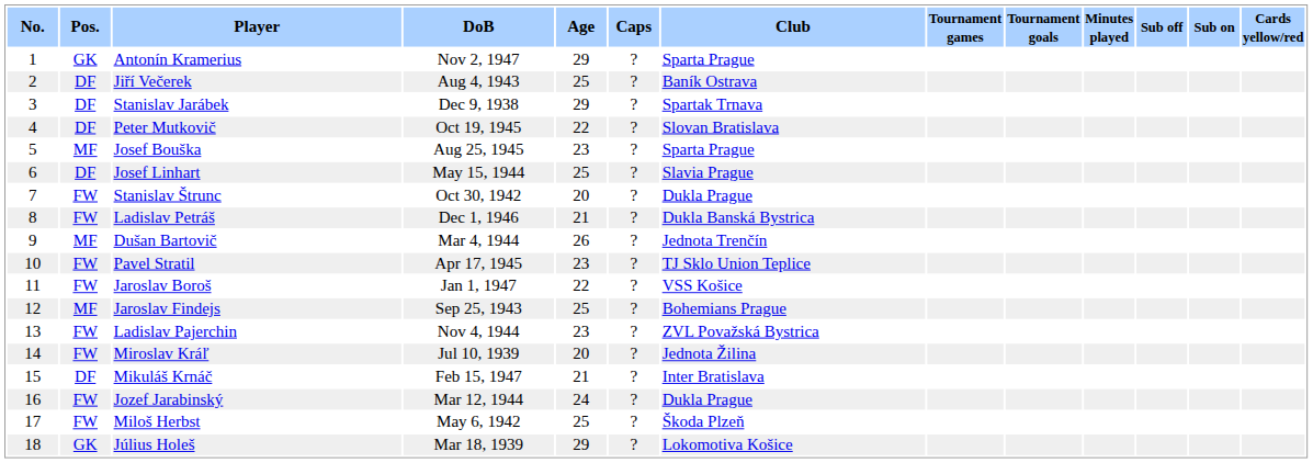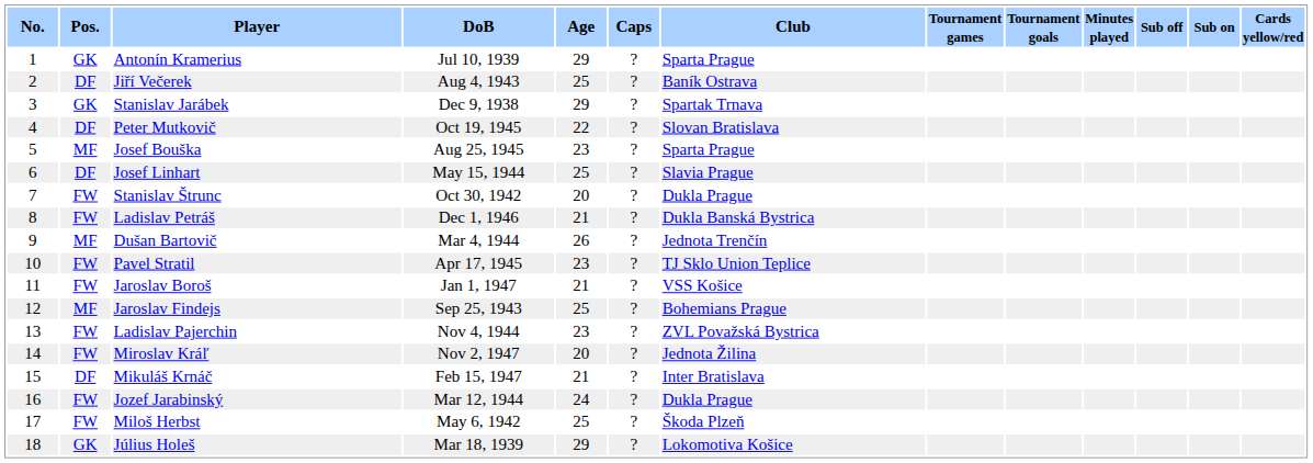 <table border="0" width="100%" style="border: 1px solid #999; background-color:#FFFFFF; text-align:center">
 <tr align="center" bgcolor="#AAD0FF">
 <th width=4%>No.</th>
 <th width=4%>Pos.</th>
 <th width=23%>Player</th>
 <th width=12%>DoB</th>
 <th width=4%>Age</th>
 <th width=4%>Caps</th>
 <th width=21%>Club</th>
 <th width=6%><small>Tournament<br>games</small></th>
 <th width=6%><small>Tournament<br>goals</small></th>
 <th width=4%><small>Minutes<br>played</small></th>
 <th width=4%><small>Sub off</small></th>
 <th width=4%><small>Sub on</small></th>
 <th width=4%><small>Cards<br>yellow/red</small></th>
 </tr>
 <tr>
 <td>1</td>
 <td><a href='#'>GK</a></td>
 <td align="left"><a href='#'>Antonín Kramerius</a></td>
-<td>Nov 2, 1947</td>
+<td>Jul 10, 1939</td>
 <td>29</td>
 <td>?</td>
 <td align="left"> <a href='#'>Sparta Prague</a></td>
 <td></td>
 <td></td>
 <td></td>
 <td></td>
 <td></td>
 <td></td>
 </tr>
 <tr bgcolor="#EFEFEF">
 <td>2</td>
 <td><a href='#'>DF</a></td>
 <td align="left"><a href='#'>Jiří Večerek</a></td>
 <td>Aug 4, 1943</td>
 <td>25</td>
 <td>?</td>
 <td align="left"> <a href='#'>Baník Ostrava</a></td>
 <td></td>
 <td></td>
 <td></td>
 <td></td>
 <td></td>
 <td></td>
 </tr>
 <tr>
 <td>3</td>
-<td><a href='#'>DF</a></td>
+<td><a href='#'>GK</a></td>
 <td align="left"><a href='#'>Stanislav Jarábek</a></td>
 <td>Dec 9, 1938</td>
 <td>29</td>
 <td>?</td>
 <td align="left"> <a href='#'>Spartak Trnava</a></td>
 <td></td>
 <td></td>
 <td></td>
 <td></td>
 <td></td>
 <td></td>
 </tr>
 <tr bgcolor="#EFEFEF">
 <td>4</td>
 <td><a href='#'>DF</a></td>
 <td align="left"><a href='#'>Peter Mutkovič</a></td>
 <td>Oct 19, 1945</td>
 <td>22</td>
 <td>?</td>
 <td align="left"> <a href='#'>Slovan Bratislava</a></td>
 <td></td>
 <td></td>
 <td></td>
 <td></td>
 <td></td>
 <td></td>
 </tr>
 <tr>
 <td>5</td>
 <td><a href='#'>MF</a></td>
 <td align="left"><a href='#'>Josef Bouška</a></td>
 <td>Aug 25, 1945</td>
 <td>23</td>
 <td>?</td>
 <td align="left"> <a href='#'>Sparta Prague</a></td>
 <td></td>
 <td></td>
 <td></td>
 <td></td>
 <td></td>
 <td></td>
 </tr>
 <tr bgcolor="#EFEFEF">
 <td>6</td>
 <td><a href='#'>DF</a></td>
 <td align="left"><a href='#'>Josef Linhart</a></td>
 <td>May 15, 1944</td>
 <td>25</td>
 <td>?</td>
 <td align="left"> <a href='#'>Slavia Prague</a></td>
 <td></td>
 <td></td>
 <td></td>
 <td></td>
 <td></td>
 <td></td>
 </tr>
 <tr>
 <td>7</td>
 <td><a href='#'>FW</a></td>
 <td align="left"><a href='#'>Stanislav Štrunc</a></td>
 <td>Oct 30, 1942</td>
 <td>20</td>
 <td>?</td>
 <td align="left"> <a href='#'>Dukla Prague</a></td>
 <td></td>
 <td></td>
 <td></td>
 <td></td>
 <td></td>
 <td></td>
 </tr>
 <tr bgcolor="#EFEFEF">
 <td>8</td>
 <td><a href='#'>FW</a></td>
 <td align="left"><a href='#'>Ladislav Petráš</a></td>
 <td>Dec 1, 1946</td>
 <td>21</td>
 <td>?</td>
 <td align="left"> <a href='#'>Dukla Banská Bystrica</a></td>
 <td></td>
 <td></td>
 <td></td>
 <td></td>
 <td></td>
 <td></td>
 </tr>
 <tr>
 <td>9</td>
 <td><a href='#'>MF</a></td>
 <td align="left"><a href='#'>Dušan Bartovič</a></td>
 <td>Mar 4, 1944</td>
 <td>26</td>
 <td>?</td>
 <td align="left"> <a href='#'>Jednota Trenčín</a></td>
 <td></td>
 <td></td>
 <td></td>
 <td></td>
 <td></td>
 <td></td>
 </tr>
 <tr bgcolor="#EFEFEF">
 <td>10</td>
 <td><a href='#'>FW</a></td>
 <td align="left"><a href='#'>Pavel Stratil</a></td>
 <td>Apr 17, 1945</td>
 <td>23</td>
 <td>?</td>
 <td align="left"> <a href='#'>TJ Sklo Union Teplice</a></td>
 <td></td>
 <td></td>
 <td></td>
 <td></td>
 <td></td>
 <td></td>
 </tr>
 <tr>
 <td>11</td>
 <td><a href='#'>FW</a></td>
 <td align="left"><a href='#'>Jaroslav Boroš</a></td>
 <td>Jan 1, 1947</td>
-<td>22</td>
+<td>21</td>
 <td>?</td>
 <td align="left"> <a href='#'>VSS Košice</a></td>
 <td></td>
 <td></td>
 <td></td>
 <td></td>
 <td></td>
 <td></td>
 </tr>
 <tr bgcolor="#EFEFEF">
 <td>12</td>
 <td><a href='#'>MF</a></td>
 <td align="left"><a href='#'>Jaroslav Findejs</a></td>
 <td>Sep 25, 1943</td>
 <td>25</td>
 <td>?</td>
 <td align="left"> <a href='#'>Bohemians Prague</a></td>
 <td></td>
 <td></td>
 <td></td>
 <td></td>
 <td></td>
 <td></td>
 </tr>
 <tr>
 <td>13</td>
 <td><a href='#'>FW</a></td>
 <td align="left"><a href='#'>Ladislav Pajerchin</a></td>
 <td>Nov 4, 1944</td>
 <td>23</td>
 <td>?</td>
 <td align="left"> <a href='#'>ZVL Považská Bystrica</a></td>
 <td></td>
 <td></td>
 <td></td>
 <td></td>
 <td></td>
 <td></td>
 </tr>
 <tr bgcolor="#EFEFEF">
 <td>14</td>
 <td><a href='#'>FW</a></td>
 <td align="left"><a href='#'>Miroslav Kráľ</a></td>
-<td>Jul 10, 1939</td>
+<td>Nov 2, 1947</td>
 <td>20</td>
 <td>?</td>
 <td align="left"> <a href='#'>Jednota Žilina</a></td>
 <td></td>
 <td></td>
 <td></td>
 <td></td>
 <td></td>
 <td></td>
 </tr>
 <tr>
 <td>15</td>
 <td><a href='#'>DF</a></td>
 <td align="left"><a href='#'>Mikuláš Krnáč</a></td>
 <td>Feb 15, 1947</td>
 <td>21</td>
 <td>?</td>
 <td align="left"> <a href='#'>Inter Bratislava</a></td>
 <td></td>
 <td></td>
 <td></td>
 <td></td>
 <td></td>
 <td></td>
 </tr>
 <tr bgcolor="#EFEFEF">
 <td>16</td>
 <td><a href='#'>FW</a></td>
 <td align="left"><a href='#'>Jozef Jarabinský</a></td>
 <td>Mar 12, 1944</td>
 <td>24</td>
 <td>?</td>
 <td align="left"> <a href='#'>Dukla Prague</a></td>
 <td></td>
 <td></td>
 <td></td>
 <td></td>
 <td></td>
 <td></td>
 </tr>
 <tr>
 <td>17</td>
 <td><a href='#'>FW</a></td>
 <td align="left"><a href='#'>Miloš Herbst</a></td>
 <td>May 6, 1942</td>
 <td>25</td>
 <td>?</td>
 <td align="left"> <a href='#'>Škoda Plzeň</a></td>
 <td></td>
 <td></td>
 <td></td>
 <td></td>
 <td></td>
 <td></td>
 </tr>
 <tr bgcolor="#EFEFEF">
 <td>18</td>
 <td><a href='#'>GK</a></td>
 <td align="left"><a href='#'>Július Holeš</a></td>
 <td>Mar 18, 1939</td>
 <td>29</td>
 <td>?</td>
 <td align="left"> <a href='#'>Lokomotiva Košice</a></td>
 <td></td>
 <td></td>
 <td></td>
 <td></td>
 <td></td>
 <td></td>
 </tr>
 </table>
